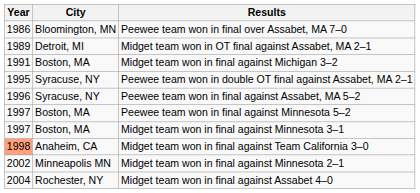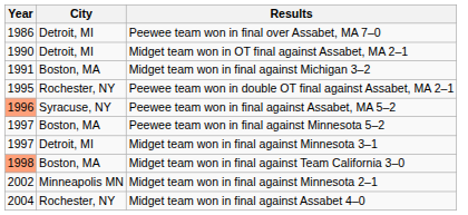 <table class="wikitable">
 <tr>
 <th>Year</th>
 <th>City</th>
 <th>Results</th>
 </tr>
 <tr>
 <td>1986</td>
-<td>Bloomington, MN</td>
+<td>Detroit, MI</td>
 <td>Peewee team won in final over Assabet, MA 7–0</td>
 </tr>
 <tr>
-<td>1989</td>
+<td>1990</td>
 <td>Detroit, MI</td>
 <td>Midget team won in  OT final against Assabet, MA 2–1</td>
 </tr>
 <tr>
 <td>1991</td>
 <td>Boston, MA</td>
 <td>Midget team won in final against Michigan 3–2</td>
 </tr>
 <tr>
 <td>1995</td>
-<td>Syracuse, NY</td>
+<td>Rochester, NY</td>
 <td>Peewee team won in double OT final against Assabet, MA 2–1</td>
 </tr>
 <tr>
-<td>1996</td>
+<td style="background: lightsalmon;">1996</td>
 <td>Syracuse, NY</td>
 <td>Peewee team won in final against Assabet, MA 5–2</td>
 </tr>
 <tr>
 <td>1997</td>
 <td>Boston, MA</td>
 <td>Peewee team won in final against Minnesota 5–2</td>
 </tr>
 <tr>
 <td>1997</td>
-<td>Boston, MA</td>
+<td>Detroit, MI</td>
 <td>Midget team won in final against Minnesota 3–1</td>
 </tr>
 <tr>
 <td style="background: lightsalmon;">1998</td>
-<td>Anaheim, CA</td>
+<td>Boston, MA</td>
 <td>Midget team won in final against Team California 3–0</td>
 </tr>
 <tr>
 <td>2002</td>
 <td>Minneapolis MN</td>
 <td>Midget team won in final against Minnesota  2–1</td>
 </tr>
 <tr>
 <td>2004</td>
 <td>Rochester, NY</td>
 <td>Midget team won in final against Assabet 4–0</td>
 </tr>
 </table>
